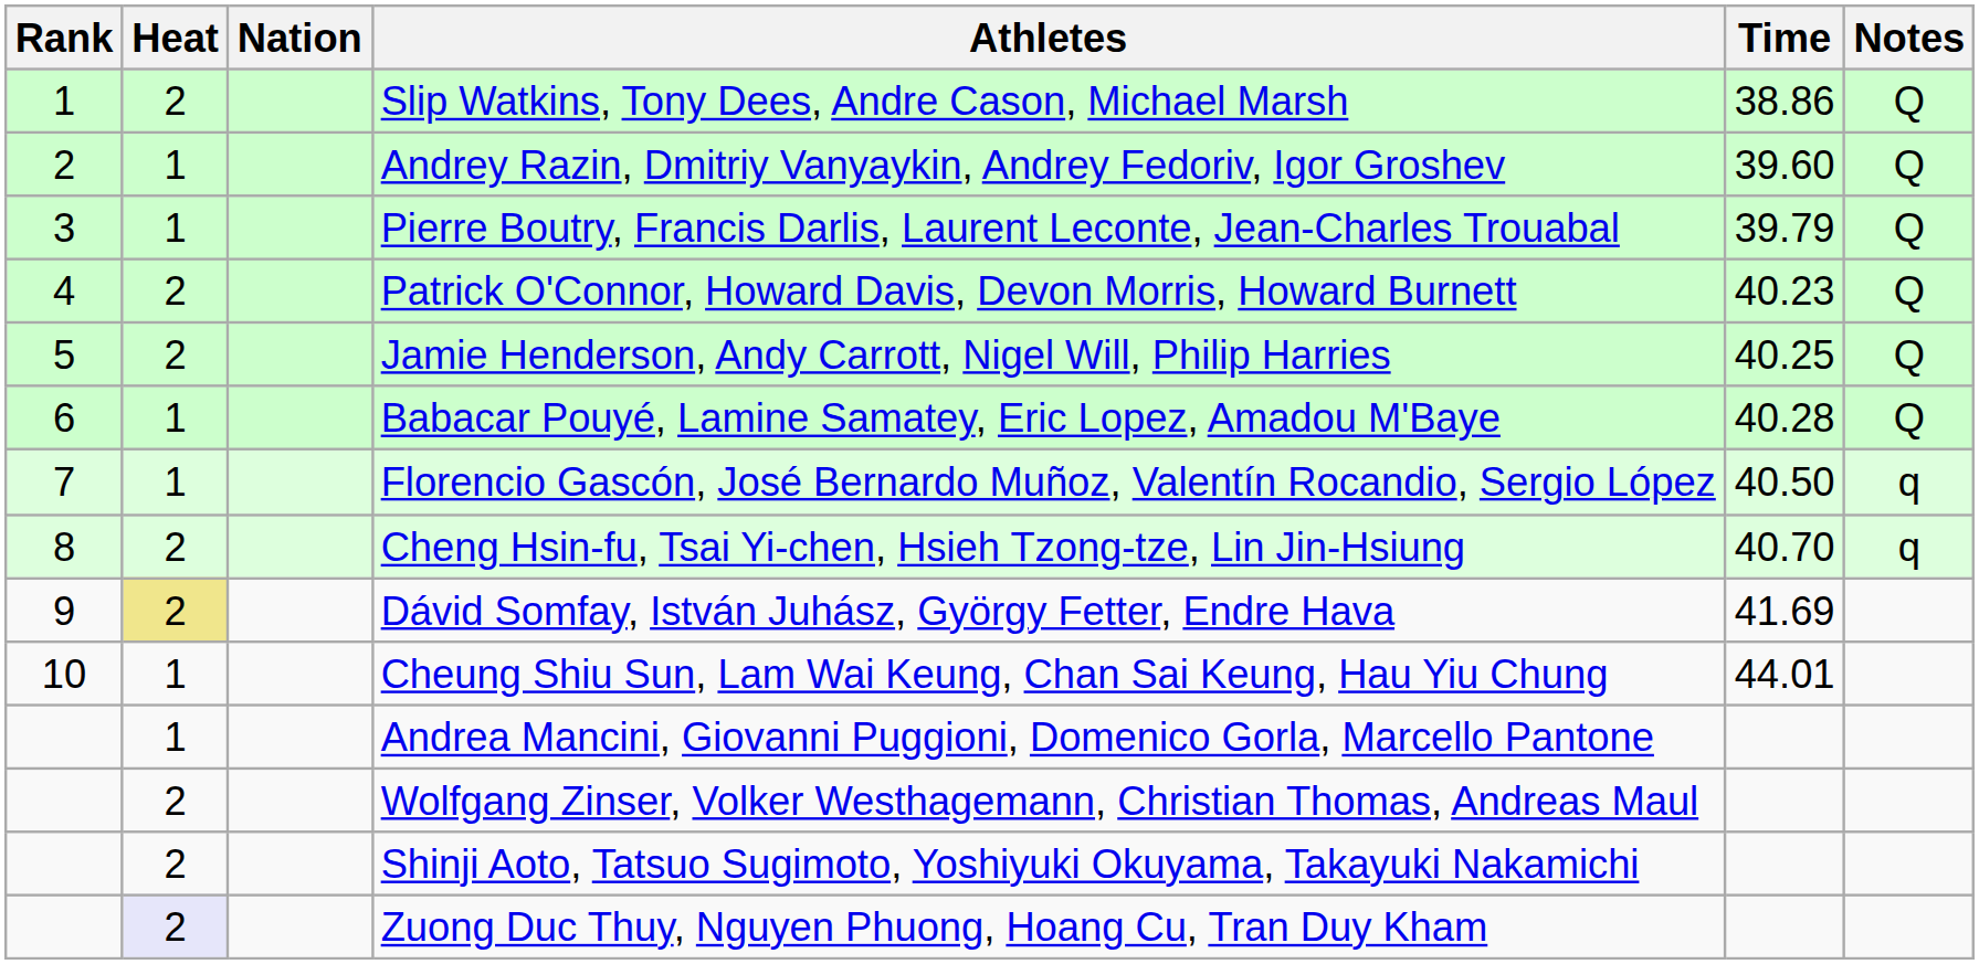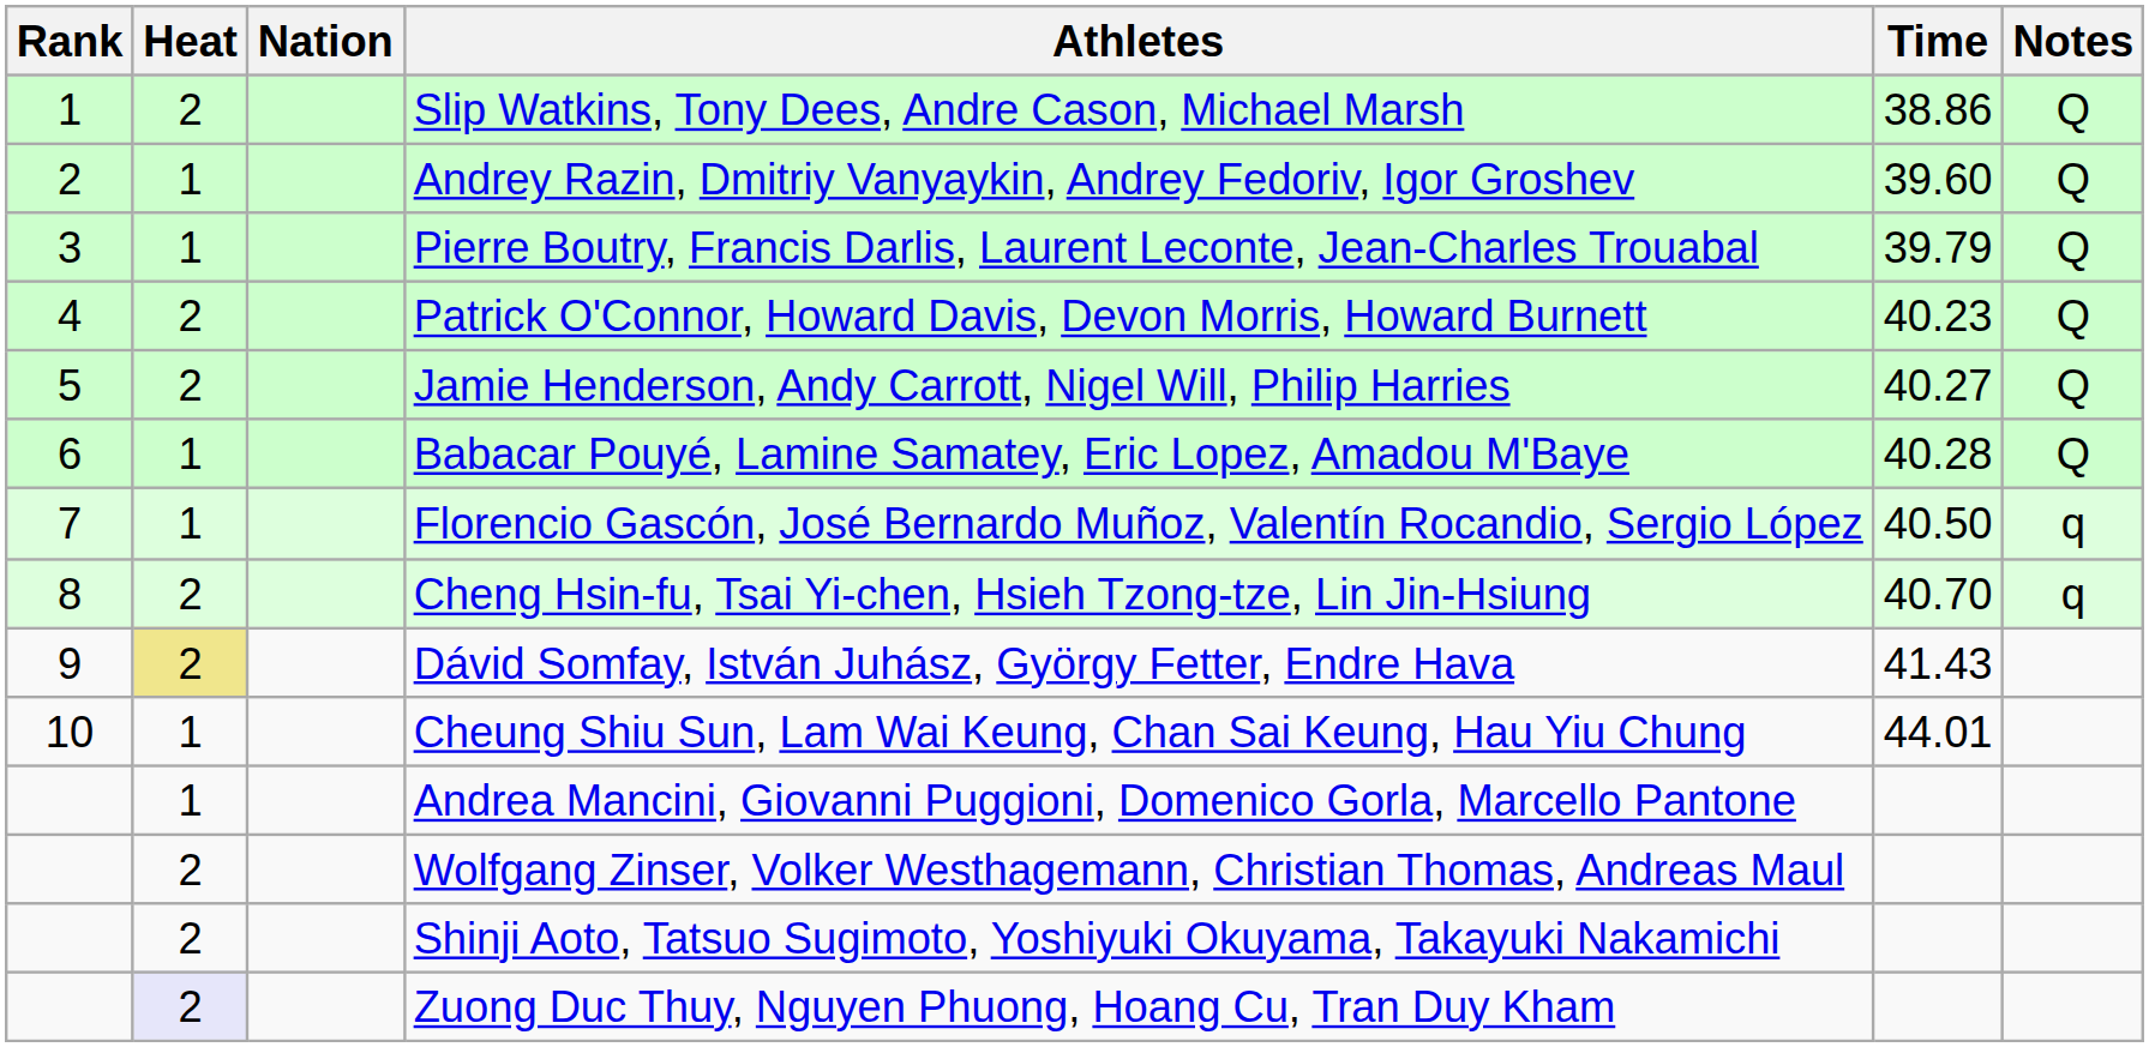 <table class="wikitable sortable" style="text-align:center;font-size:95%">
 <tr>
 <th>Rank</th>
 <th>Heat</th>
 <th>Nation</th>
 <th>Athletes</th>
 <th>Time</th>
 <th>Notes</th>
 </tr>
 <tr bgcolor=ccffcc>
 <td>1</td>
 <td>2</td>
 <td align=left></td>
 <td align=left><a href='#'>Slip Watkins</a>, <a href='#'>Tony Dees</a>, <a href='#'>Andre Cason</a>, <a href='#'>Michael Marsh</a></td>
 <td>38.86</td>
 <td>Q</td>
 </tr>
 <tr bgcolor=ccffcc>
 <td>2</td>
 <td>1</td>
 <td align=left></td>
 <td align=left><a href='#'>Andrey Razin</a>, <a href='#'>Dmitriy Vanyaykin</a>, <a href='#'>Andrey Fedoriv</a>, <a href='#'>Igor Groshev</a></td>
 <td>39.60</td>
 <td>Q</td>
 </tr>
 <tr bgcolor=ccffcc>
 <td>3</td>
 <td>1</td>
 <td align=left></td>
 <td align=left><a href='#'>Pierre Boutry</a>, <a href='#'>Francis Darlis</a>, <a href='#'>Laurent Leconte</a>, <a href='#'>Jean-Charles Trouabal</a></td>
 <td>39.79</td>
 <td>Q</td>
 </tr>
 <tr bgcolor=ccffcc>
 <td>4</td>
 <td>2</td>
 <td align=left></td>
 <td align=left><a href='#'>Patrick O'Connor</a>, <a href='#'>Howard Davis</a>, <a href='#'>Devon Morris</a>, <a href='#'>Howard Burnett</a></td>
 <td>40.23</td>
 <td>Q</td>
 </tr>
 <tr bgcolor=ccffcc>
 <td>5</td>
 <td>2</td>
 <td align=left></td>
 <td align=left><a href='#'>Jamie Henderson</a>, <a href='#'>Andy Carrott</a>, <a href='#'>Nigel Will</a>, <a href='#'>Philip Harries</a></td>
-<td>40.25</td>
+<td>40.27</td>
 <td>Q</td>
 </tr>
 <tr bgcolor=ccffcc>
 <td>6</td>
 <td>1</td>
 <td align=left></td>
 <td align=left><a href='#'>Babacar Pouyé</a>, <a href='#'>Lamine Samatey</a>, <a href='#'>Eric Lopez</a>, <a href='#'>Amadou M'Baye</a></td>
 <td>40.28</td>
 <td>Q</td>
 </tr>
 <tr bgcolor=ddffdd>
 <td>7</td>
 <td>1</td>
 <td align=left></td>
 <td align=left><a href='#'>Florencio Gascón</a>, <a href='#'>José Bernardo Muñoz</a>, <a href='#'>Valentín Rocandio</a>, <a href='#'>Sergio López</a></td>
 <td>40.50</td>
 <td>q</td>
 </tr>
 <tr bgcolor=ddffdd>
 <td>8</td>
 <td>2</td>
 <td align=left></td>
 <td align=left><a href='#'>Cheng Hsin-fu</a>, <a href='#'>Tsai Yi-chen</a>, <a href='#'>Hsieh Tzong-tze</a>, <a href='#'>Lin Jin-Hsiung</a></td>
 <td>40.70</td>
 <td>q</td>
 </tr>
 <tr>
 <td>9</td>
 <td style="background: khaki;">2</td>
 <td align=left></td>
 <td align=left><a href='#'>Dávid Somfay</a>, <a href='#'>István Juhász</a>, <a href='#'>György Fetter</a>, <a href='#'>Endre Hava</a></td>
-<td>41.69</td>
+<td>41.43</td>
 <td></td>
 </tr>
 <tr>
 <td>10</td>
 <td>1</td>
 <td align=left></td>
 <td align=left><a href='#'>Cheung Shiu Sun</a>, <a href='#'>Lam Wai Keung</a>, <a href='#'>Chan Sai Keung</a>, <a href='#'>Hau Yiu Chung</a></td>
 <td>44.01</td>
 <td></td>
 </tr>
 <tr>
 <td></td>
 <td>1</td>
 <td align=left></td>
 <td align=left><a href='#'>Andrea Mancini</a>, <a href='#'>Giovanni Puggioni</a>, <a href='#'>Domenico Gorla</a>, <a href='#'>Marcello Pantone</a></td>
 <td></td>
 <td></td>
 </tr>
 <tr>
 <td></td>
 <td>2</td>
 <td align=left></td>
 <td align=left><a href='#'>Wolfgang Zinser</a>, <a href='#'>Volker Westhagemann</a>, <a href='#'>Christian Thomas</a>, <a href='#'>Andreas Maul</a></td>
 <td></td>
 <td></td>
 </tr>
 <tr>
 <td></td>
 <td>2</td>
 <td align=left></td>
 <td align=left><a href='#'>Shinji Aoto</a>, <a href='#'>Tatsuo Sugimoto</a>, <a href='#'>Yoshiyuki Okuyama</a>, <a href='#'>Takayuki Nakamichi</a></td>
 <td></td>
 <td></td>
 </tr>
 <tr>
 <td></td>
 <td style="background: lavender;">2</td>
 <td align=left></td>
 <td align=left><a href='#'>Zuong Duc Thuy</a>, <a href='#'>Nguyen Phuong</a>, <a href='#'>Hoang Cu</a>, <a href='#'>Tran Duy Kham</a></td>
 <td></td>
 <td></td>
 </tr>
 </table>
